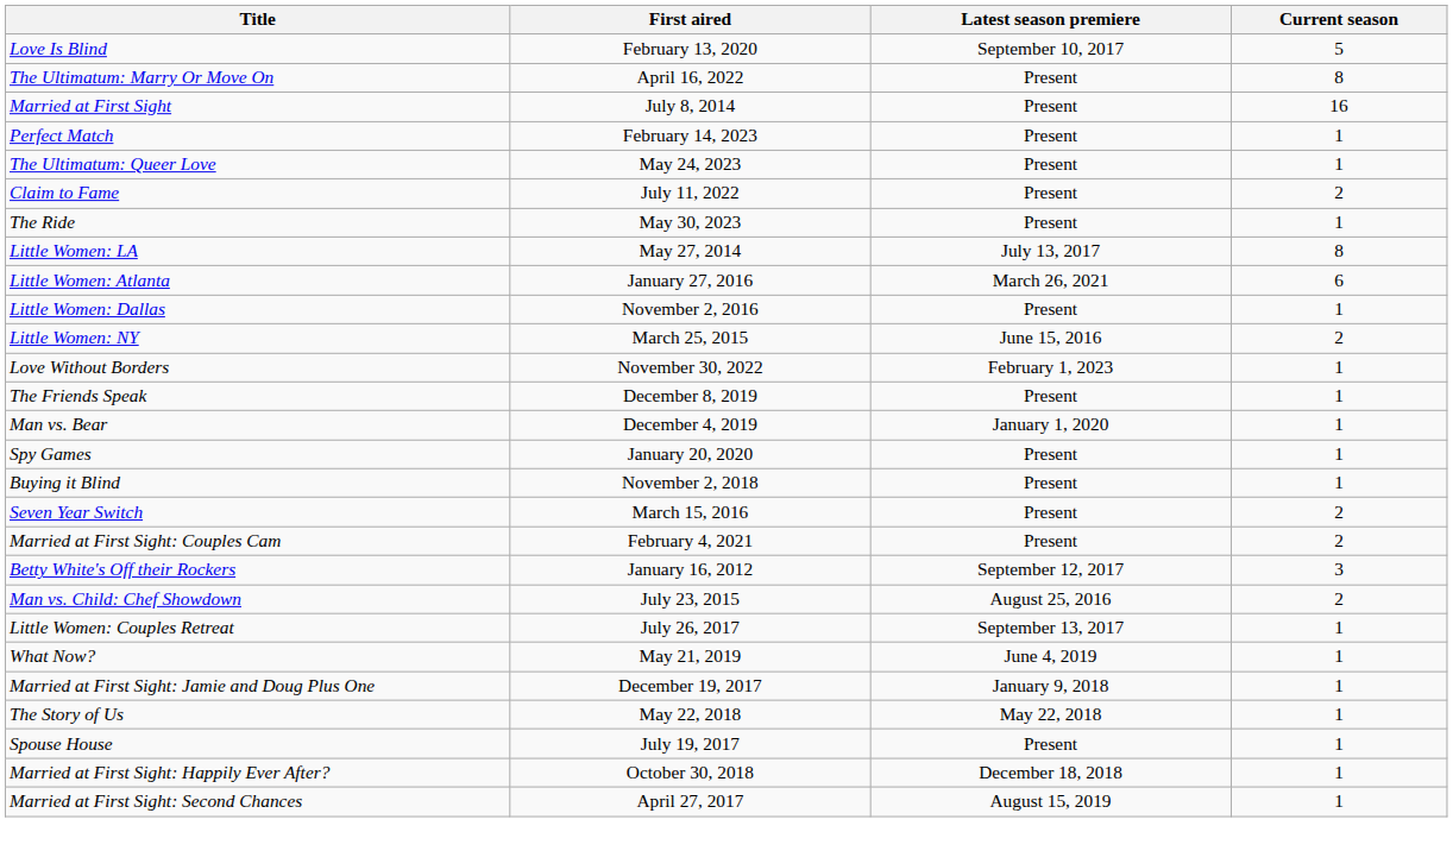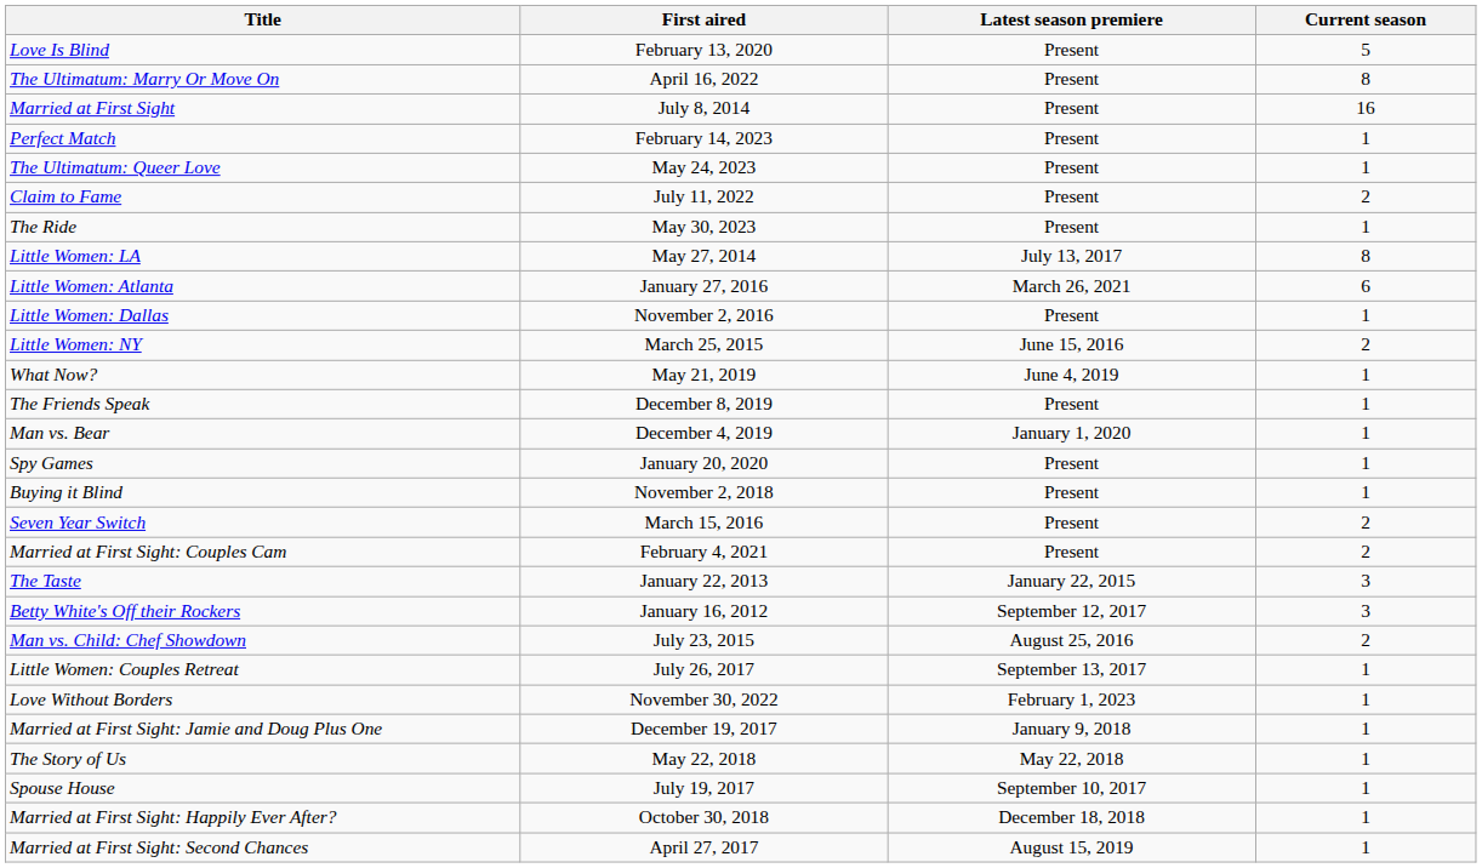 <table class="wikitable plainrowheaders sortable" style="width:100%;text-align:center;">
 <tr>
 <th style="width:35%;">Title</th>
 <th style="width:25%;">First aired</th>
 <th style="width:25%;">Latest season premiere</th>
 <th style="width:15%;">Current season</th>
 </tr>
 <tr>
 <td scope="row" style="text-align:left;"><em><a href='#'>Love Is Blind</a></em></td>
 <td>February 13, 2020</td>
-<td>September 10, 2017</td>
+<td>Present</td>
 <td>5</td>
 </tr>
 <tr>
 <td scope="row" style="text-align:left;"><em><a href='#'>The Ultimatum: Marry Or Move On</a></em></td>
 <td>April 16, 2022</td>
 <td>Present</td>
 <td>8</td>
 </tr>
 <tr>
 <td scope="row" style="text-align:left;"><em><a href='#'>Married at First Sight</a></em></td>
 <td>July 8, 2014</td>
 <td>Present</td>
 <td>16</td>
 </tr>
 <tr>
 <td scope="row" style="text-align:left;"><em><a href='#'>Perfect Match</a></em></td>
 <td>February 14, 2023</td>
 <td>Present</td>
 <td>1</td>
 </tr>
 <tr>
 <td scope="row" style="text-align:left;"><em><a href='#'>The Ultimatum: Queer Love</a></em></td>
 <td>May 24, 2023</td>
 <td>Present</td>
 <td>1</td>
 </tr>
 <tr>
 <td scope="row" style="text-align:left;"><em><a href='#'>Claim to Fame</a></em></td>
 <td>July 11, 2022</td>
 <td>Present</td>
 <td>2</td>
 </tr>
 <tr>
 <td scope="row" style="text-align:left;"><em>The Ride</em></td>
 <td>May 30, 2023</td>
 <td>Present</td>
 <td>1</td>
 </tr>
 <tr>
 <td scope="row" style="text-align:left;"><em><a href='#'>Little Women: LA</a></em></td>
 <td>May 27, 2014</td>
 <td>July 13, 2017</td>
 <td>8</td>
 </tr>
 <tr>
 <td scope="row" style="text-align:left;"><em><a href='#'>Little Women: Atlanta</a></em></td>
 <td>January 27, 2016</td>
 <td>March 26, 2021</td>
 <td>6</td>
 </tr>
 <tr>
 <td scope="row" style="text-align:left;"><em><a href='#'>Little Women: Dallas</a></em></td>
 <td>November 2, 2016</td>
 <td>Present</td>
 <td>1</td>
 </tr>
 <tr>
 <td scope="row" style="text-align:left;"><em><a href='#'>Little Women: NY</a></em></td>
 <td>March 25, 2015</td>
 <td>June 15, 2016</td>
 <td>2</td>
 </tr>
 <tr>
-<td scope="row" style="text-align:left;"><em>Love Without Borders</em></td>
-<td>November 30, 2022</td>
-<td>February 1, 2023</td>
+<td scope="row" style="text-align:left;"><em>What Now?</em></td>
+<td>May 21, 2019</td>
+<td>June 4, 2019</td>
 <td>1</td>
 </tr>
 <tr>
 <td scope="row" style="text-align:left;"><em>The Friends Speak</em></td>
 <td>December 8, 2019</td>
 <td>Present</td>
 <td>1</td>
 </tr>
 <tr>
 <td scope="row" style="text-align:left;"><em>Man vs. Bear</em></td>
 <td>December 4, 2019</td>
 <td>January 1, 2020</td>
 <td>1</td>
 </tr>
 <tr>
 <td scope="row" style="text-align:left;"><em>Spy Games</em></td>
 <td>January 20, 2020</td>
 <td>Present</td>
 <td>1</td>
 </tr>
 <tr>
 <td scope="row" style="text-align:left;"><em>Buying it Blind</em></td>
 <td>November 2, 2018</td>
 <td>Present</td>
 <td>1</td>
 </tr>
 <tr>
 <td scope="row" style="text-align:left;"><em><a href='#'>Seven Year Switch</a></em></td>
 <td>March 15, 2016</td>
 <td>Present</td>
 <td>2</td>
 </tr>
 <tr>
 <td scope="row" style="text-align:left;"><em>Married at First Sight: Couples Cam</em></td>
 <td>February 4, 2021</td>
 <td>Present</td>
 <td>2</td>
 </tr>
 <tr>
+<td scope="row" style="text-align:left;"><em><a href='#'>The Taste</a></em></td>
+<td>January 22, 2013</td>
+<td>January 22, 2015</td>
+<td>3</td>
+</tr>
+<tr>
 <td scope="row" style="text-align:left;"><em><a href='#'>Betty White's Off their Rockers</a></em></td>
 <td>January 16, 2012</td>
 <td>September 12, 2017</td>
 <td>3</td>
 </tr>
 <tr>
 <td scope="row" style="text-align:left;"><em><a href='#'>Man vs. Child: Chef Showdown</a></em></td>
 <td>July 23, 2015</td>
 <td>August 25, 2016</td>
 <td>2</td>
 </tr>
 <tr>
 <td scope="row" style="text-align:left;"><em>Little Women: Couples Retreat</em></td>
 <td>July 26, 2017</td>
 <td>September 13, 2017</td>
 <td>1</td>
 </tr>
 <tr>
-<td scope="row" style="text-align:left;"><em>What Now?</em></td>
-<td>May 21, 2019</td>
-<td>June 4, 2019</td>
+<td scope="row" style="text-align:left;"><em>Love Without Borders</em></td>
+<td>November 30, 2022</td>
+<td>February 1, 2023</td>
 <td>1</td>
 </tr>
 <tr>
 <td scope="row" style="text-align:left;"><em>Married at First Sight: Jamie and Doug Plus One</em></td>
 <td>December 19, 2017</td>
 <td>January 9, 2018</td>
 <td>1</td>
 </tr>
 <tr>
 <td scope="row" style="text-align:left;"><em>The Story of Us</em></td>
 <td>May 22, 2018</td>
 <td>May 22, 2018</td>
 <td>1</td>
 </tr>
 <tr>
 <td scope="row" style="text-align:left;"><em>Spouse House</em></td>
 <td>July 19, 2017</td>
-<td>Present</td>
+<td>September 10, 2017</td>
 <td>1</td>
 </tr>
 <tr>
 <td scope="row" style="text-align:left;"><em>Married at First Sight: Happily Ever After?</em></td>
 <td>October 30, 2018</td>
 <td>December 18, 2018</td>
 <td>1</td>
 </tr>
 <tr>
 <td scope="row" style="text-align:left;"><em>Married at First Sight: Second Chances</em></td>
 <td>April 27, 2017</td>
 <td>August 15, 2019</td>
 <td>1</td>
 </tr>
 </table>
